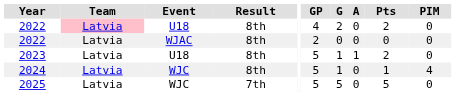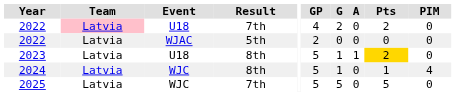 <table border="0" cellpadding="1" cellspacing="0" ID="Table3" style="text-align:center; width:40em;">
 <tr bgcolor="#e0e0e0">
 <th>Year</th>
 <th>Team</th>
 <th>Event</th>
 <th>Result</th>
 <th rowspan="99" bgcolor="#ffffff"></th>
 <th>GP</th>
 <th>G</th>
 <th>A</th>
 <th>Pts</th>
 <th>PIM</th>
 </tr>
 <tr>
 <td><a href='#'>2022</a></td>
 <td style="background: pink;"><a href='#'>Latvia</a></td>
 <td><a href='#'>U18</a></td>
-<td>8th</td>
+<td>7th</td>
 <td>4</td>
 <td>2</td>
 <td>0</td>
 <td>2</td>
 <td>0</td>
 </tr>
 <tr bgcolor="#f0f0f0">
 <td><a href='#'>2022</a></td>
 <td>Latvia</td>
 <td><a href='#'>WJAC</a></td>
-<td>8th</td>
+<td>5th</td>
 <td>2</td>
 <td>0</td>
 <td>0</td>
 <td>0</td>
 <td>0</td>
 </tr>
 <tr>
 <td><a href='#'>2023</a></td>
 <td>Latvia</td>
 <td>U18</td>
 <td>8th</td>
 <td>5</td>
 <td>1</td>
 <td>1</td>
-<td>2</td>
+<td style="background: gold;">2</td>
 <td>0</td>
 </tr>
 <tr bgcolor="#f0f0f0">
 <td><a href='#'>2024</a></td>
 <td><a href='#'>Latvia</a></td>
 <td><a href='#'>WJC</a></td>
 <td>8th</td>
 <td>5</td>
 <td>1</td>
 <td>0</td>
 <td>1</td>
 <td>4</td>
 </tr>
 <tr>
 <td><a href='#'>2025</a></td>
 <td>Latvia</td>
 <td>WJC</td>
 <td>7th</td>
 <td>5</td>
 <td>5</td>
 <td>0</td>
 <td>5</td>
 <td>0</td>
 </tr>
 </table>
